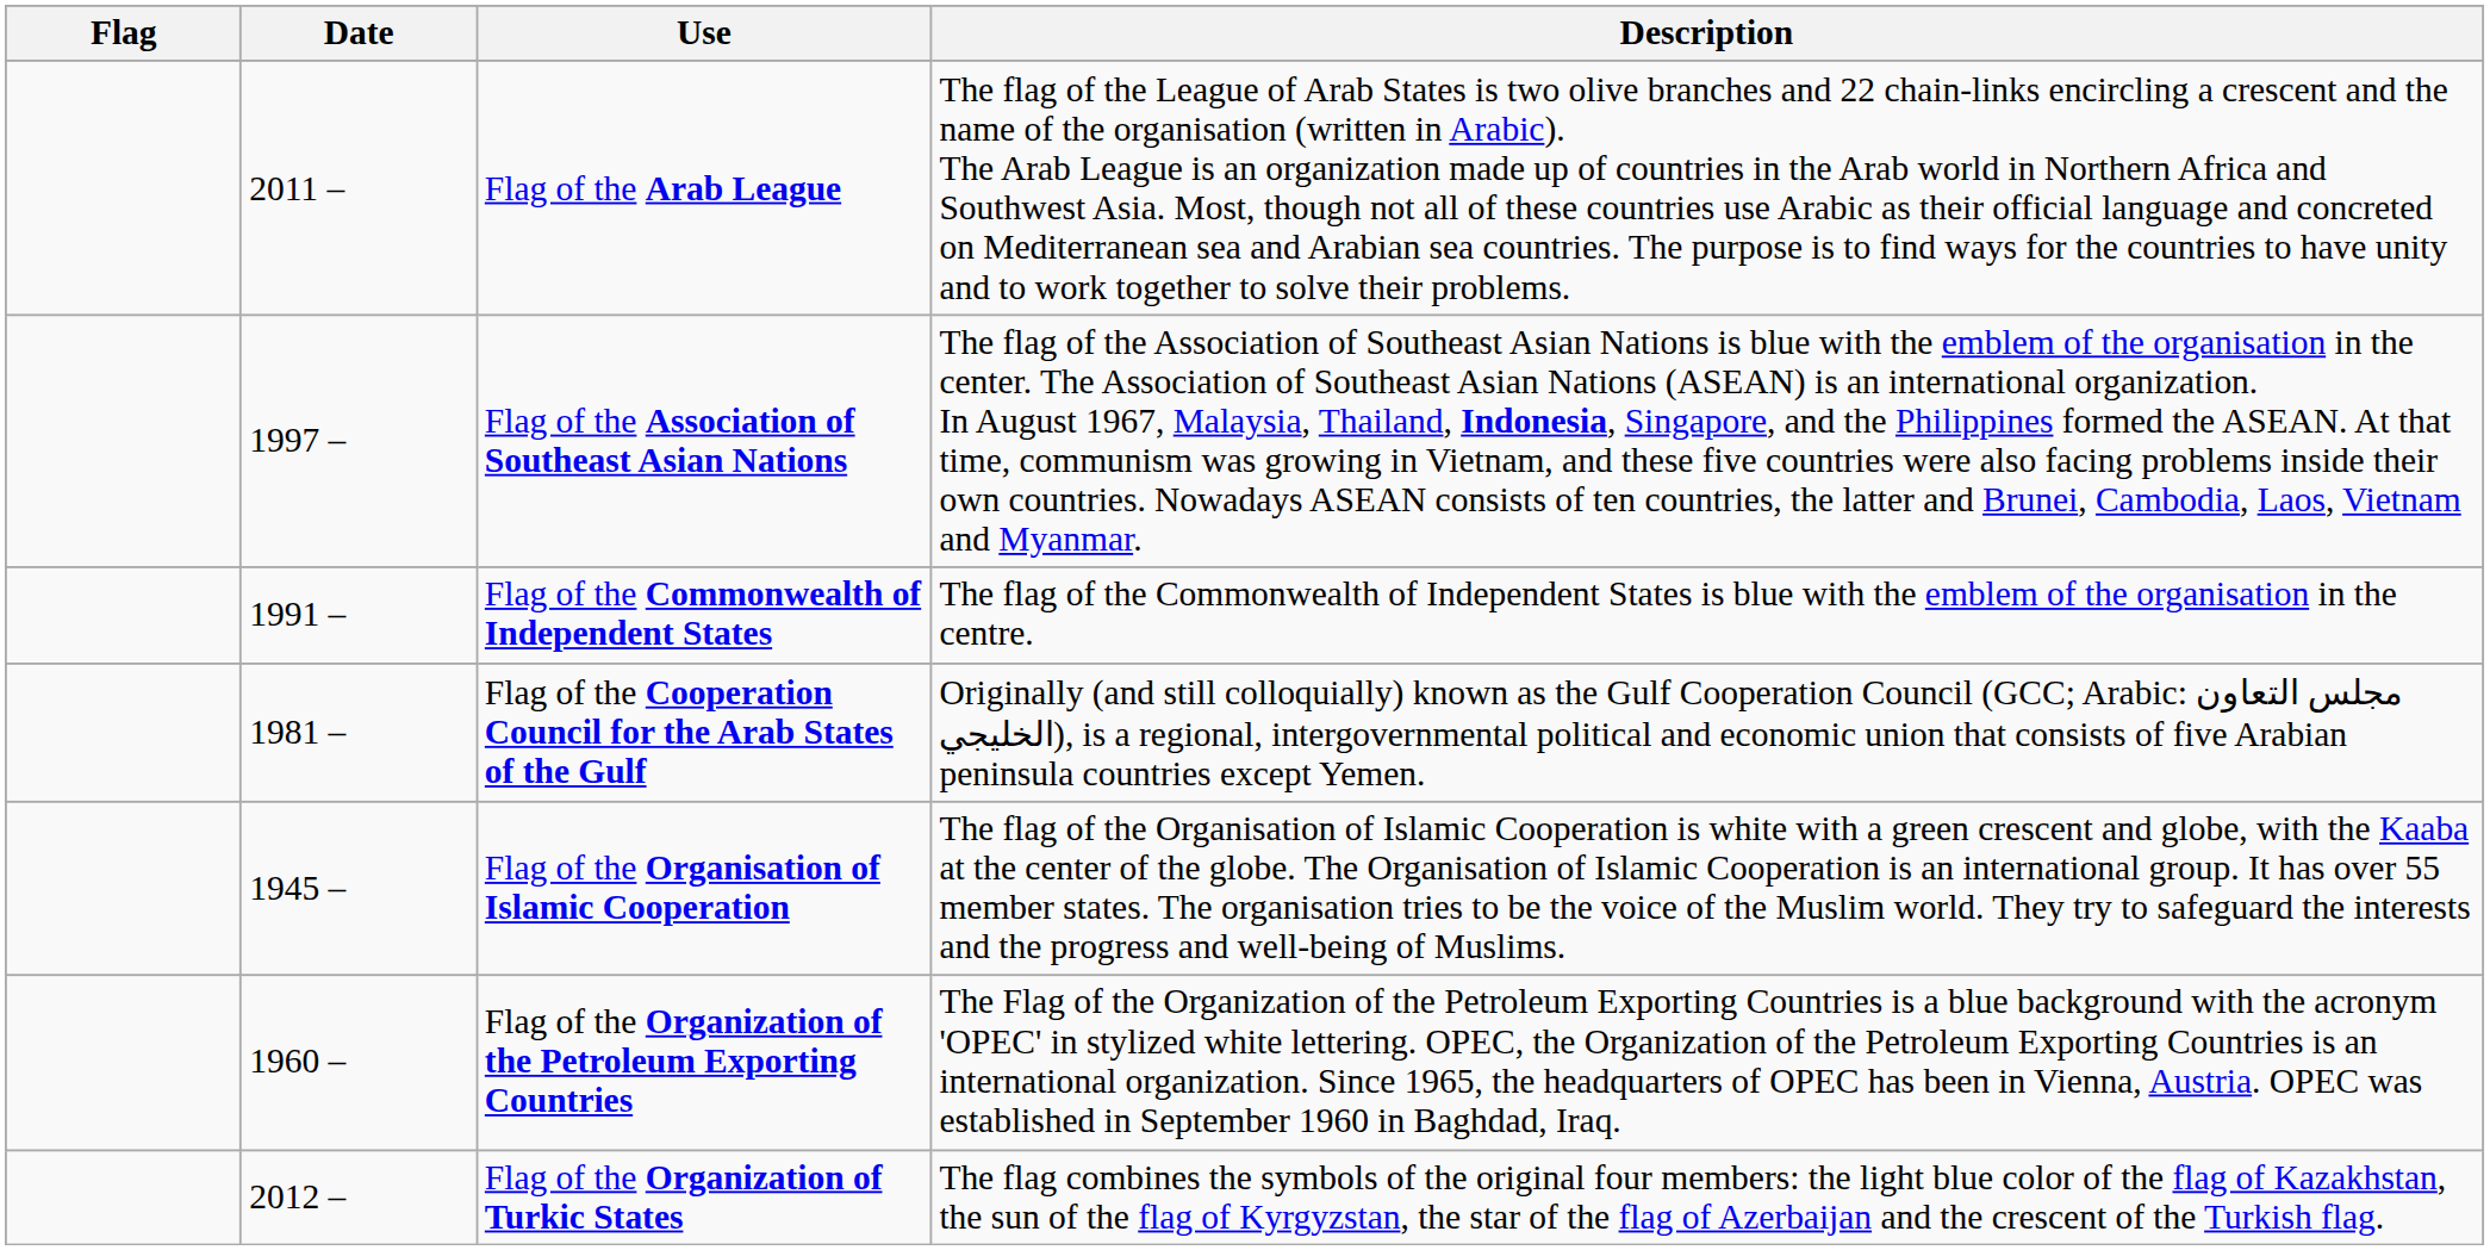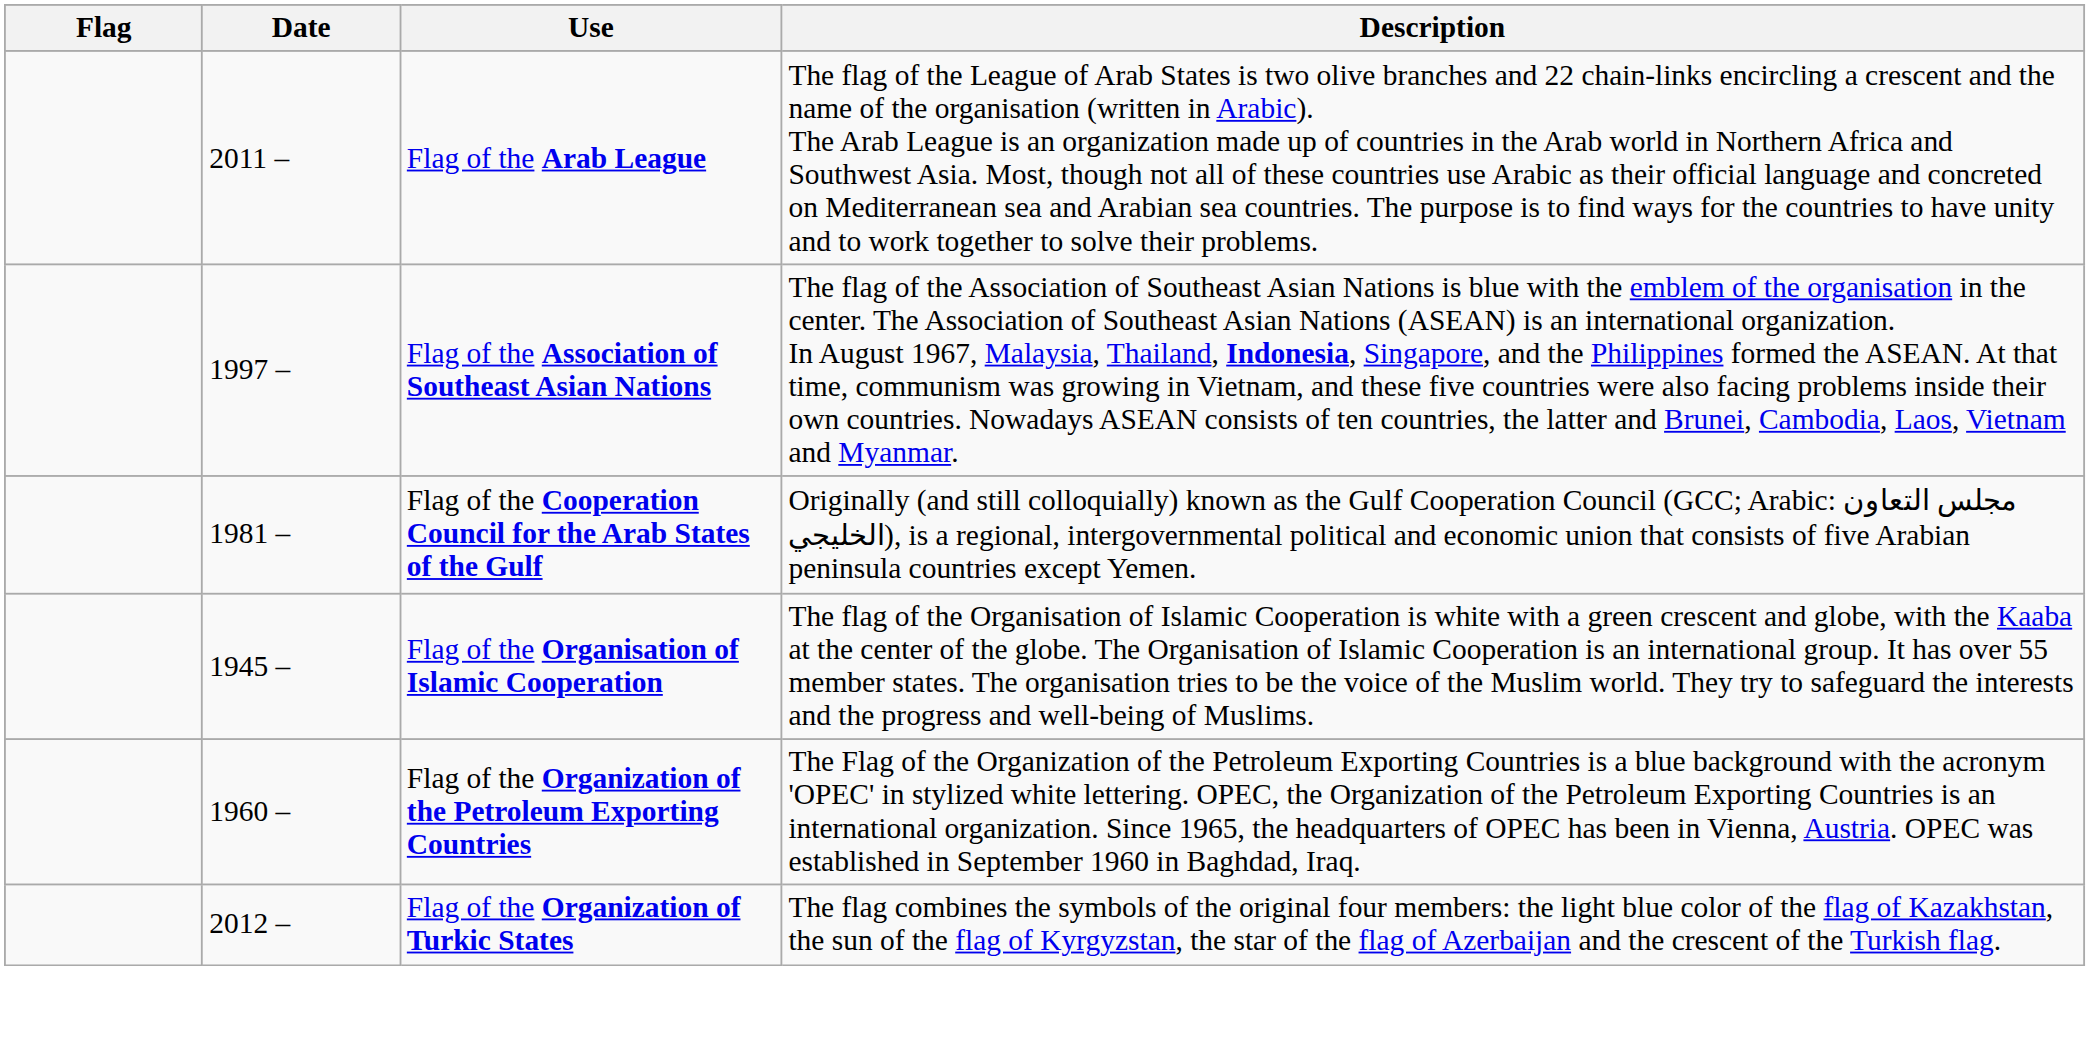 <table class="wikitable" style="background:#FFFFF;">
 <tr>
 <th style="width:100px;">Flag</th>
 <th style="width:100px;">Date</th>
 <th style="width:200px;">Use</th>
 <th style="width:700px;">Description</th>
 </tr>
 <tr>
 <td></td>
 <td>2011 –</td>
 <td><a href='#'>Flag of the</a> <strong><a href='#'>Arab League</a></strong></td>
 <td>The flag of the League of Arab States is two olive branches and 22 chain-links encircling a crescent and the name of the organisation (written in <a href='#'>Arabic</a>).<br>The Arab League is an organization made up of countries in the Arab world in Northern Africa and Southwest Asia. Most, though not all of these countries use Arabic as their official language and concreted on Mediterranean sea and Arabian sea countries. The purpose is to find ways for the countries to have unity and to work together to solve their problems.</td>
 </tr>
 <tr>
 <td></td>
 <td>1997 –</td>
 <td><a href='#'>Flag of the</a> <strong><a href='#'>Association of Southeast Asian Nations</a></strong></td>
 <td>The flag of the Association of Southeast Asian Nations is blue with the <a href='#'>emblem of the organisation</a> in the center. The Association of Southeast Asian Nations (ASEAN) is an international organization.<br>In August 1967, <a href='#'>Malaysia</a>, <a href='#'>Thailand</a>, <strong><a href='#'>Indonesia</a></strong>, <a href='#'>Singapore</a>, and the <a href='#'>Philippines</a> formed the ASEAN. At that time, communism was growing in Vietnam, and these five countries were also facing problems inside their own countries. Nowadays ASEAN consists of ten countries, the latter and <a href='#'>Brunei</a>, <a href='#'>Cambodia</a>, <a href='#'>Laos</a>, <a href='#'>Vietnam</a> and <a href='#'>Myanmar</a>.</td>
-</tr>
-<tr>
-<td></td>
-<td>1991 –</td>
-<td><a href='#'>Flag of the</a> <strong><a href='#'>Commonwealth of Independent States</a></strong></td>
-<td>The flag of the Commonwealth of Independent States is blue with the <a href='#'>emblem of the organisation</a> in the centre.</td>
 </tr>
 <tr>
 <td></td>
 <td>1981 –</td>
 <td>Flag of the <strong><a href='#'>Cooperation Council for the Arab States of the Gulf</a></strong></td>
 <td>Originally (and still colloquially) known as the Gulf Cooperation Council (GCC; Arabic: مجلس التعاون الخليجي), is a regional, intergovernmental political and economic union that consists of five Arabian peninsula countries except Yemen.</td>
 </tr>
 <tr>
 <td></td>
 <td>1945 –</td>
 <td><a href='#'>Flag of the</a> <strong><a href='#'>Organisation of Islamic Cooperation</a></strong></td>
 <td>The flag of the Organisation of Islamic Cooperation is white with a green crescent and globe, with the <a href='#'>Kaaba</a> at the center of the globe. The Organisation of Islamic Cooperation is an international group. It has over 55 member states. The organisation tries to be the voice of the Muslim world. They try to safeguard the interests and the progress and well-being of Muslims.</td>
 </tr>
 <tr>
 <td></td>
 <td>1960 –</td>
 <td>Flag of the <strong><a href='#'>Organization of the Petroleum Exporting Countries</a></strong></td>
 <td>The Flag of the Organization of the Petroleum Exporting Countries is a blue background with the acronym 'OPEC' in stylized white lettering. OPEC, the Organization of the Petroleum Exporting Countries is an international organization. Since 1965, the headquarters of OPEC has been in Vienna, <a href='#'>Austria</a>. OPEC was established in September 1960 in Baghdad, Iraq.</td>
 </tr>
 <tr>
 <td></td>
 <td>2012 –</td>
 <td><a href='#'>Flag of the</a> <strong><a href='#'>Organization of Turkic States</a></strong></td>
 <td>The flag combines the symbols of the original four members: the light blue color of the <a href='#'>flag of Kazakhstan</a>, the sun of the <a href='#'>flag of Kyrgyzstan</a>, the star of the <a href='#'>flag of Azerbaijan</a> and the crescent of the <a href='#'>Turkish flag</a>.</td>
 </tr>
 </table>
